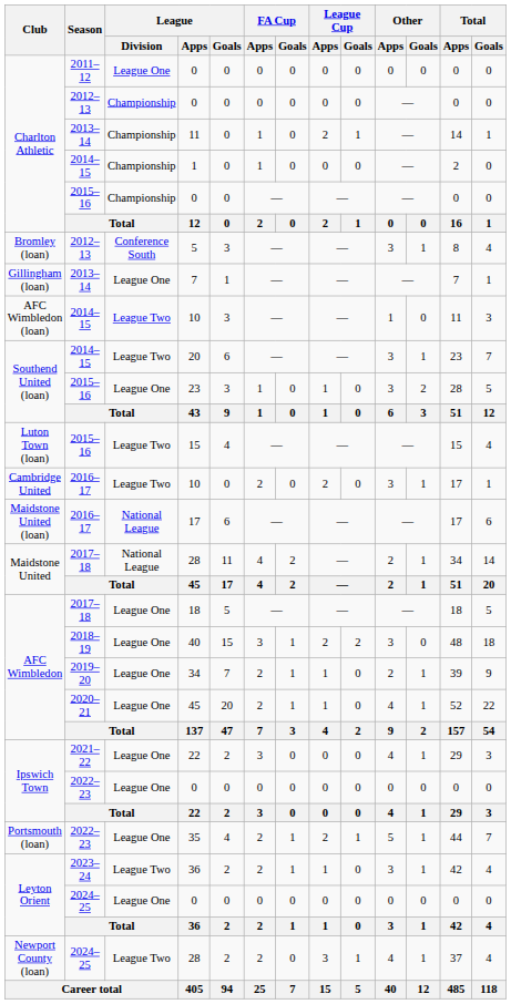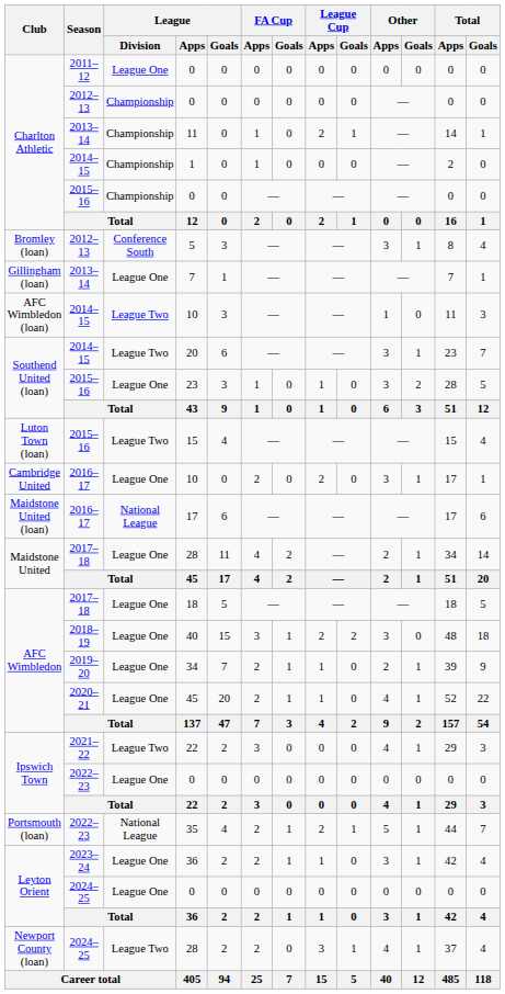 <table class=wikitable style=text-align:center>
 <tr>
 <th rowspan=2>Club</th>
 <th rowspan=2>Season</th>
 <th colspan=3>League</th>
 <th colspan=2><a href='#'>FA Cup</a></th>
 <th colspan=2><a href='#'>League Cup</a></th>
 <th colspan=2>Other</th>
 <th colspan=2>Total</th>
 </tr>
 <tr>
 <th>Division</th>
 <th>Apps</th>
 <th>Goals</th>
 <th>Apps</th>
 <th>Goals</th>
 <th>Apps</th>
 <th>Goals</th>
 <th>Apps</th>
 <th>Goals</th>
 <th>Apps</th>
 <th>Goals</th>
 </tr>
 <tr>
 <td rowspan=6><a href='#'>Charlton Athletic</a></td>
 <td><a href='#'>2011–12</a></td>
 <td><a href='#'>League One</a></td>
 <td>0</td>
 <td>0</td>
 <td>0</td>
 <td>0</td>
 <td>0</td>
 <td>0</td>
 <td>0</td>
 <td>0</td>
 <td>0</td>
 <td>0</td>
 </tr>
 <tr>
 <td><a href='#'>2012–13</a></td>
 <td><a href='#'>Championship</a></td>
 <td>0</td>
 <td>0</td>
 <td>0</td>
 <td>0</td>
 <td>0</td>
 <td>0</td>
 <td colspan=2>—</td>
 <td>0</td>
 <td>0</td>
 </tr>
 <tr>
 <td><a href='#'>2013–14</a></td>
 <td>Championship</td>
 <td>11</td>
 <td>0</td>
 <td>1</td>
 <td>0</td>
 <td>2</td>
 <td>1</td>
 <td colspan=2>—</td>
 <td>14</td>
 <td>1</td>
 </tr>
 <tr>
 <td><a href='#'>2014–15</a></td>
 <td>Championship</td>
 <td>1</td>
 <td>0</td>
 <td>1</td>
 <td>0</td>
 <td>0</td>
 <td>0</td>
 <td colspan=2>—</td>
 <td>2</td>
 <td>0</td>
 </tr>
 <tr>
 <td><a href='#'>2015–16</a></td>
 <td>Championship</td>
 <td>0</td>
 <td>0</td>
 <td colspan=2>—</td>
 <td colspan=2>—</td>
 <td colspan=2>—</td>
 <td>0</td>
 <td>0</td>
 </tr>
 <tr>
 <th colspan=2>Total</th>
 <th>12</th>
 <th>0</th>
 <th>2</th>
 <th>0</th>
 <th>2</th>
 <th>1</th>
 <th>0</th>
 <th>0</th>
 <th>16</th>
 <th>1</th>
 </tr>
 <tr>
 <td><a href='#'>Bromley</a> (loan)</td>
 <td><a href='#'>2012–13</a></td>
 <td><a href='#'>Conference South</a></td>
 <td>5</td>
 <td>3</td>
 <td colspan=2>—</td>
 <td colspan=2>—</td>
 <td>3</td>
 <td>1</td>
 <td>8</td>
 <td>4</td>
 </tr>
 <tr>
 <td><a href='#'>Gillingham</a> (loan)</td>
 <td><a href='#'>2013–14</a></td>
 <td>League One</td>
 <td>7</td>
 <td>1</td>
 <td colspan=2>—</td>
 <td colspan=2>—</td>
 <td colspan=2>—</td>
 <td>7</td>
 <td>1</td>
 </tr>
 <tr>
 <td>AFC Wimbledon (loan)</td>
 <td><a href='#'>2014–15</a></td>
 <td><a href='#'>League Two</a></td>
 <td>10</td>
 <td>3</td>
 <td colspan=2>—</td>
 <td colspan=2>—</td>
 <td>1</td>
 <td>0</td>
 <td>11</td>
 <td>3</td>
 </tr>
 <tr>
 <td rowspan=3><a href='#'>Southend United</a> (loan)</td>
 <td><a href='#'>2014–15</a></td>
 <td>League Two</td>
 <td>20</td>
 <td>6</td>
 <td colspan=2>—</td>
 <td colspan=2>—</td>
 <td>3</td>
 <td>1</td>
 <td>23</td>
 <td>7</td>
 </tr>
 <tr>
 <td><a href='#'>2015–16</a></td>
 <td>League One</td>
 <td>23</td>
 <td>3</td>
 <td>1</td>
 <td>0</td>
 <td>1</td>
 <td>0</td>
 <td>3</td>
 <td>2</td>
 <td>28</td>
 <td>5</td>
 </tr>
 <tr>
 <th colspan=2>Total</th>
 <th>43</th>
 <th>9</th>
 <th>1</th>
 <th>0</th>
 <th>1</th>
 <th>0</th>
 <th>6</th>
 <th>3</th>
 <th>51</th>
 <th>12</th>
 </tr>
 <tr>
 <td><a href='#'>Luton Town</a> (loan)</td>
 <td><a href='#'>2015–16</a></td>
 <td>League Two</td>
 <td>15</td>
 <td>4</td>
 <td colspan=2>—</td>
 <td colspan=2>—</td>
 <td colspan=2>—</td>
 <td>15</td>
 <td>4</td>
 </tr>
 <tr>
 <td><a href='#'>Cambridge United</a></td>
 <td><a href='#'>2016–17</a></td>
-<td>League Two</td>
+<td>League One</td>
 <td>10</td>
 <td>0</td>
 <td>2</td>
 <td>0</td>
 <td>2</td>
 <td>0</td>
 <td>3</td>
 <td>1</td>
 <td>17</td>
 <td>1</td>
 </tr>
 <tr>
 <td><a href='#'>Maidstone United</a> (loan)</td>
 <td><a href='#'>2016–17</a></td>
 <td><a href='#'>National League</a></td>
 <td>17</td>
 <td>6</td>
 <td colspan=2>—</td>
 <td colspan=2>—</td>
 <td colspan=2>—</td>
 <td>17</td>
 <td>6</td>
 </tr>
 <tr>
 <td rowspan=2>Maidstone United</td>
 <td><a href='#'>2017–18</a></td>
-<td>National League</td>
+<td>League One</td>
 <td>28</td>
 <td>11</td>
 <td>4</td>
 <td>2</td>
 <td colspan=2>—</td>
 <td>2</td>
 <td>1</td>
 <td>34</td>
 <td>14</td>
 </tr>
 <tr>
 <th colspan=2>Total</th>
 <th>45</th>
 <th>17</th>
 <th>4</th>
 <th>2</th>
 <th colspan=2>—</th>
 <th>2</th>
 <th>1</th>
 <th>51</th>
 <th>20</th>
 </tr>
 <tr>
 <td rowspan=5><a href='#'>AFC Wimbledon</a></td>
 <td><a href='#'>2017–18</a></td>
 <td>League One</td>
 <td>18</td>
 <td>5</td>
 <td colspan=2>—</td>
 <td colspan=2>—</td>
 <td colspan=2>—</td>
 <td>18</td>
 <td>5</td>
 </tr>
 <tr>
 <td><a href='#'>2018–19</a></td>
 <td>League One</td>
 <td>40</td>
 <td>15</td>
 <td>3</td>
 <td>1</td>
 <td>2</td>
 <td>2</td>
 <td>3</td>
 <td>0</td>
 <td>48</td>
 <td>18</td>
 </tr>
 <tr>
 <td><a href='#'>2019–20</a></td>
 <td>League One</td>
 <td>34</td>
 <td>7</td>
 <td>2</td>
 <td>1</td>
 <td>1</td>
 <td>0</td>
 <td>2</td>
 <td>1</td>
 <td>39</td>
 <td>9</td>
 </tr>
 <tr>
 <td><a href='#'>2020–21</a></td>
 <td>League One</td>
 <td>45</td>
 <td>20</td>
 <td>2</td>
 <td>1</td>
 <td>1</td>
 <td>0</td>
 <td>4</td>
 <td>1</td>
 <td>52</td>
 <td>22</td>
 </tr>
 <tr>
 <th colspan=2>Total</th>
 <th>137</th>
 <th>47</th>
 <th>7</th>
 <th>3</th>
 <th>4</th>
 <th>2</th>
 <th>9</th>
 <th>2</th>
 <th>157</th>
 <th>54</th>
 </tr>
 <tr>
 <td rowspan=3><a href='#'>Ipswich Town</a></td>
 <td><a href='#'>2021–22</a></td>
-<td>League One</td>
+<td>League Two</td>
 <td>22</td>
 <td>2</td>
 <td>3</td>
 <td>0</td>
 <td>0</td>
 <td>0</td>
 <td>4</td>
 <td>1</td>
 <td>29</td>
 <td>3</td>
 </tr>
 <tr>
 <td><a href='#'>2022–23</a></td>
 <td>League One</td>
 <td>0</td>
 <td>0</td>
 <td>0</td>
 <td>0</td>
 <td>0</td>
 <td>0</td>
 <td>0</td>
 <td>0</td>
 <td>0</td>
 <td>0</td>
 </tr>
 <tr>
 <th colspan=2>Total</th>
 <th>22</th>
 <th>2</th>
 <th>3</th>
 <th>0</th>
 <th>0</th>
 <th>0</th>
 <th>4</th>
 <th>1</th>
 <th>29</th>
 <th>3</th>
 </tr>
 <tr>
 <td><a href='#'>Portsmouth</a> (loan)</td>
 <td><a href='#'>2022–23</a></td>
-<td>League One</td>
+<td>National League</td>
 <td>35</td>
 <td>4</td>
 <td>2</td>
 <td>1</td>
 <td>2</td>
 <td>1</td>
 <td>5</td>
 <td>1</td>
 <td>44</td>
 <td>7</td>
 </tr>
 <tr>
 <td rowspan=3><a href='#'>Leyton Orient</a></td>
 <td><a href='#'>2023–24</a></td>
-<td>League Two</td>
+<td>League One</td>
 <td>36</td>
 <td>2</td>
 <td>2</td>
 <td>1</td>
 <td>1</td>
 <td>0</td>
 <td>3</td>
 <td>1</td>
 <td>42</td>
 <td>4</td>
 </tr>
 <tr>
 <td><a href='#'>2024–25</a></td>
 <td>League One</td>
 <td>0</td>
 <td>0</td>
 <td>0</td>
 <td>0</td>
 <td>0</td>
 <td>0</td>
 <td>0</td>
 <td>0</td>
 <td>0</td>
 <td>0</td>
 </tr>
 <tr>
 <th colspan=2>Total</th>
 <th>36</th>
 <th>2</th>
 <th>2</th>
 <th>1</th>
 <th>1</th>
 <th>0</th>
 <th>3</th>
 <th>1</th>
 <th>42</th>
 <th>4</th>
 </tr>
 <tr>
 <td><a href='#'>Newport County</a> (loan)</td>
 <td><a href='#'>2024–25</a></td>
 <td>League Two</td>
 <td>28</td>
 <td>2</td>
 <td>2</td>
 <td>0</td>
 <td>3</td>
 <td>1</td>
 <td>4</td>
 <td>1</td>
 <td>37</td>
 <td>4</td>
 </tr>
 <tr>
 <th colspan=3>Career total</th>
 <th>405</th>
 <th>94</th>
 <th>25</th>
 <th>7</th>
 <th>15</th>
 <th>5</th>
 <th>40</th>
 <th>12</th>
 <th>485</th>
 <th>118</th>
 </tr>
 </table>
